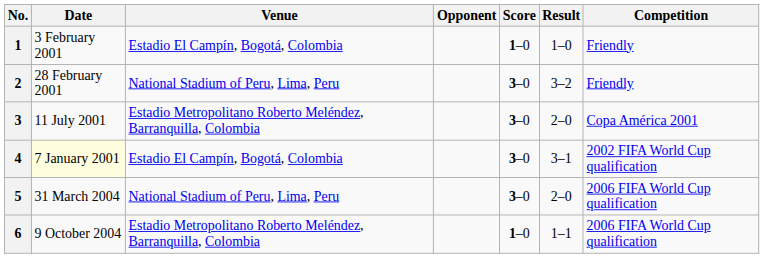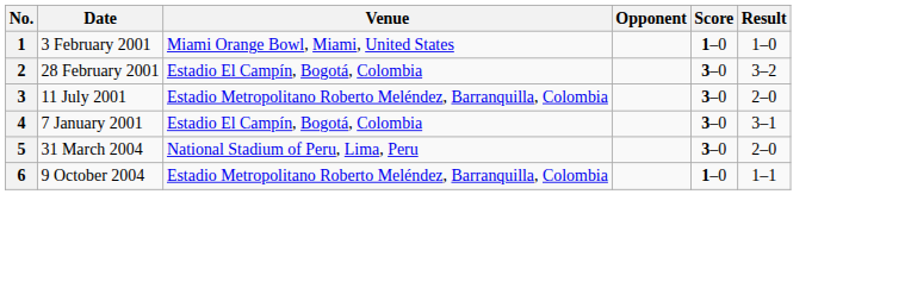 <table class="wikitable sortable plainrowheaders">
 <tr>
 <th scope=col>No.</th>
 <th scope=col data-sort-type=date>Date</th>
 <th scope=col>Venue</th>
 <th scope=col>Opponent</th>
 <th scope=col>Score</th>
 <th scope=col>Result</th>
-<th scope=col>Competition</th>
 </tr>
 <tr>
 <th scope=row>1</th>
 <td>3 February 2001</td>
-<td><a href='#'>Estadio El Campín</a>, <a href='#'>Bogotá</a>, <a href='#'>Colombia</a></td>
+<td><a href='#'>Miami Orange Bowl</a>, <a href='#'>Miami</a>, <a href='#'>United States</a></td>
 <td></td>
 <td align=center><strong>1</strong>–0</td>
 <td align=center>1–0</td>
-<td><a href='#'>Friendly</a></td>
 </tr>
 <tr>
 <th scope=row>2</th>
 <td>28 February 2001</td>
-<td><a href='#'>National Stadium of Peru</a>, <a href='#'>Lima</a>, <a href='#'>Peru</a></td>
+<td><a href='#'>Estadio El Campín</a>, <a href='#'>Bogotá</a>, <a href='#'>Colombia</a></td>
 <td></td>
 <td align=center><strong>3</strong>–0</td>
 <td align=center>3–2</td>
-<td><a href='#'>Friendly</a></td>
 </tr>
 <tr>
 <th scope=row>3</th>
 <td>11 July 2001</td>
 <td><a href='#'>Estadio Metropolitano Roberto Meléndez</a>, <a href='#'>Barranquilla</a>, <a href='#'>Colombia</a></td>
 <td></td>
 <td align=center><strong>3</strong>–0</td>
 <td align=center>2–0</td>
-<td><a href='#'>Copa América 2001</a></td>
 </tr>
 <tr>
 <th scope=row>4</th>
-<td style="background: lightyellow;">7 January 2001</td>
+<td>7 January 2001</td>
 <td><a href='#'>Estadio El Campín</a>, <a href='#'>Bogotá</a>, <a href='#'>Colombia</a></td>
 <td></td>
 <td align=center><strong>3</strong>–0</td>
 <td align=center>3–1</td>
-<td><a href='#'>2002 FIFA World Cup qualification</a></td>
 </tr>
 <tr>
 <th scope=row>5</th>
 <td>31 March 2004</td>
 <td><a href='#'>National Stadium of Peru</a>, <a href='#'>Lima</a>, <a href='#'>Peru</a></td>
 <td></td>
 <td align=center><strong>3</strong>–0</td>
 <td align=center>2–0</td>
-<td><a href='#'>2006 FIFA World Cup qualification</a></td>
 </tr>
 <tr>
 <th scope=row>6</th>
 <td>9 October 2004</td>
 <td><a href='#'>Estadio Metropolitano Roberto Meléndez</a>, <a href='#'>Barranquilla</a>, <a href='#'>Colombia</a></td>
 <td></td>
 <td align=center><strong>1</strong>–0</td>
 <td align=center>1–1</td>
-<td><a href='#'>2006 FIFA World Cup qualification</a></td>
 </tr>
 </table>
